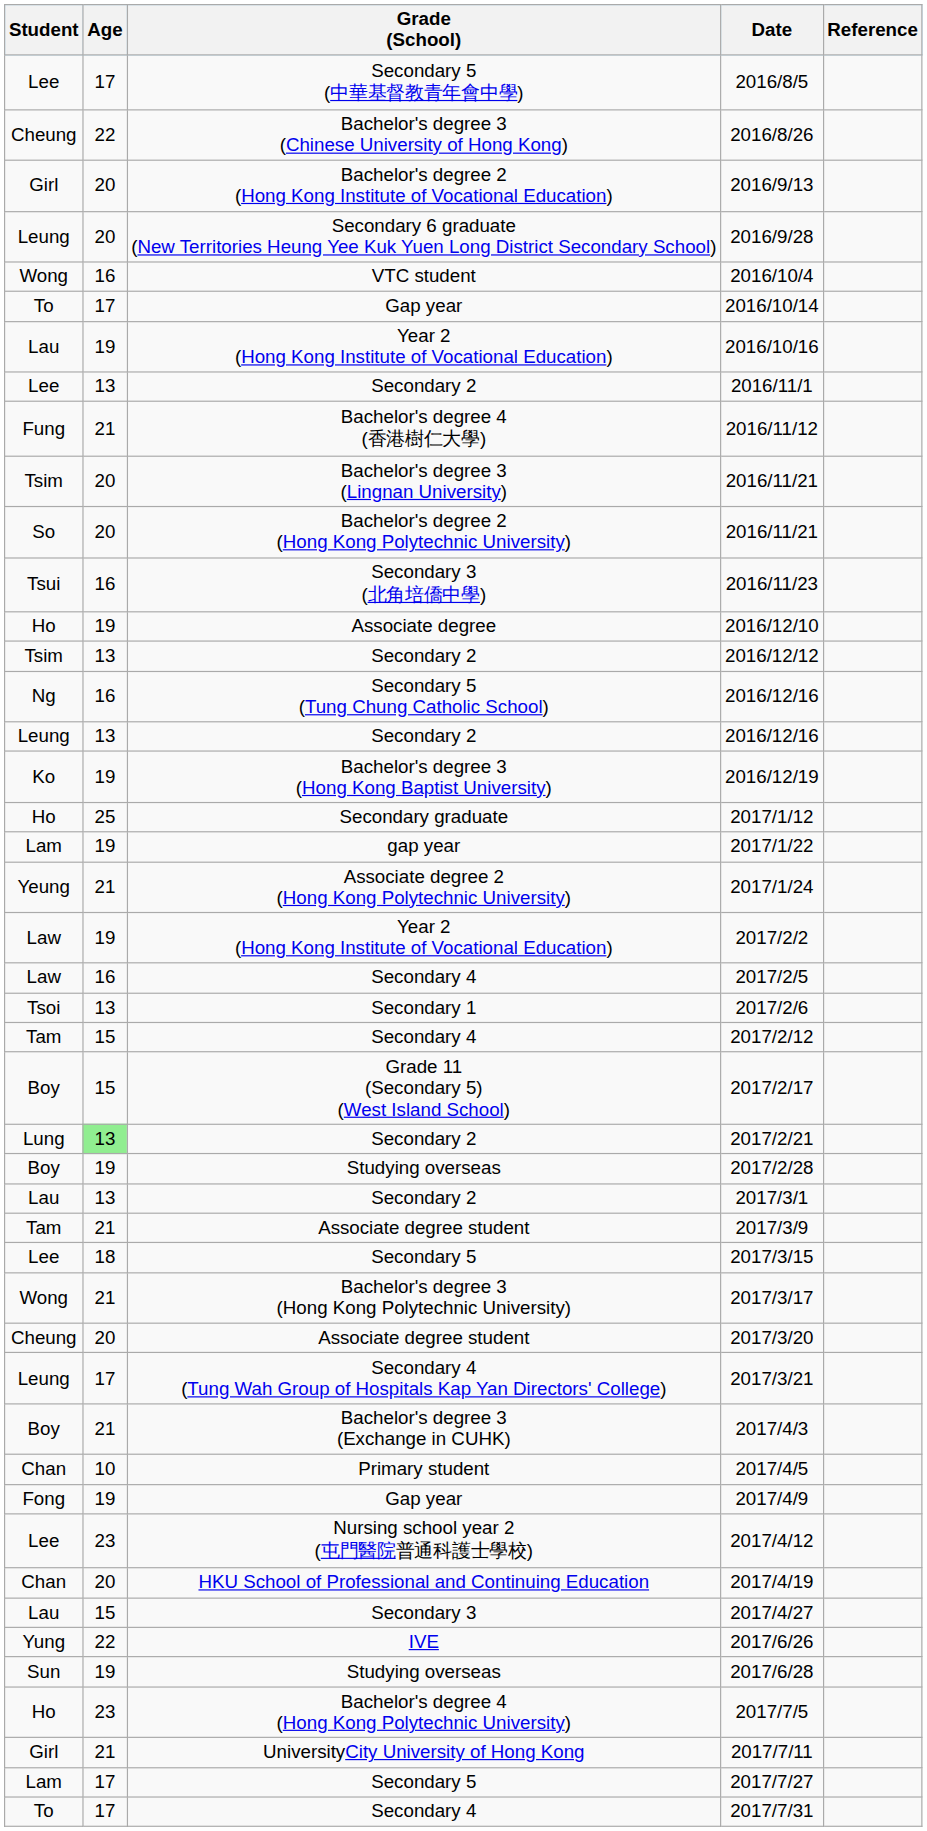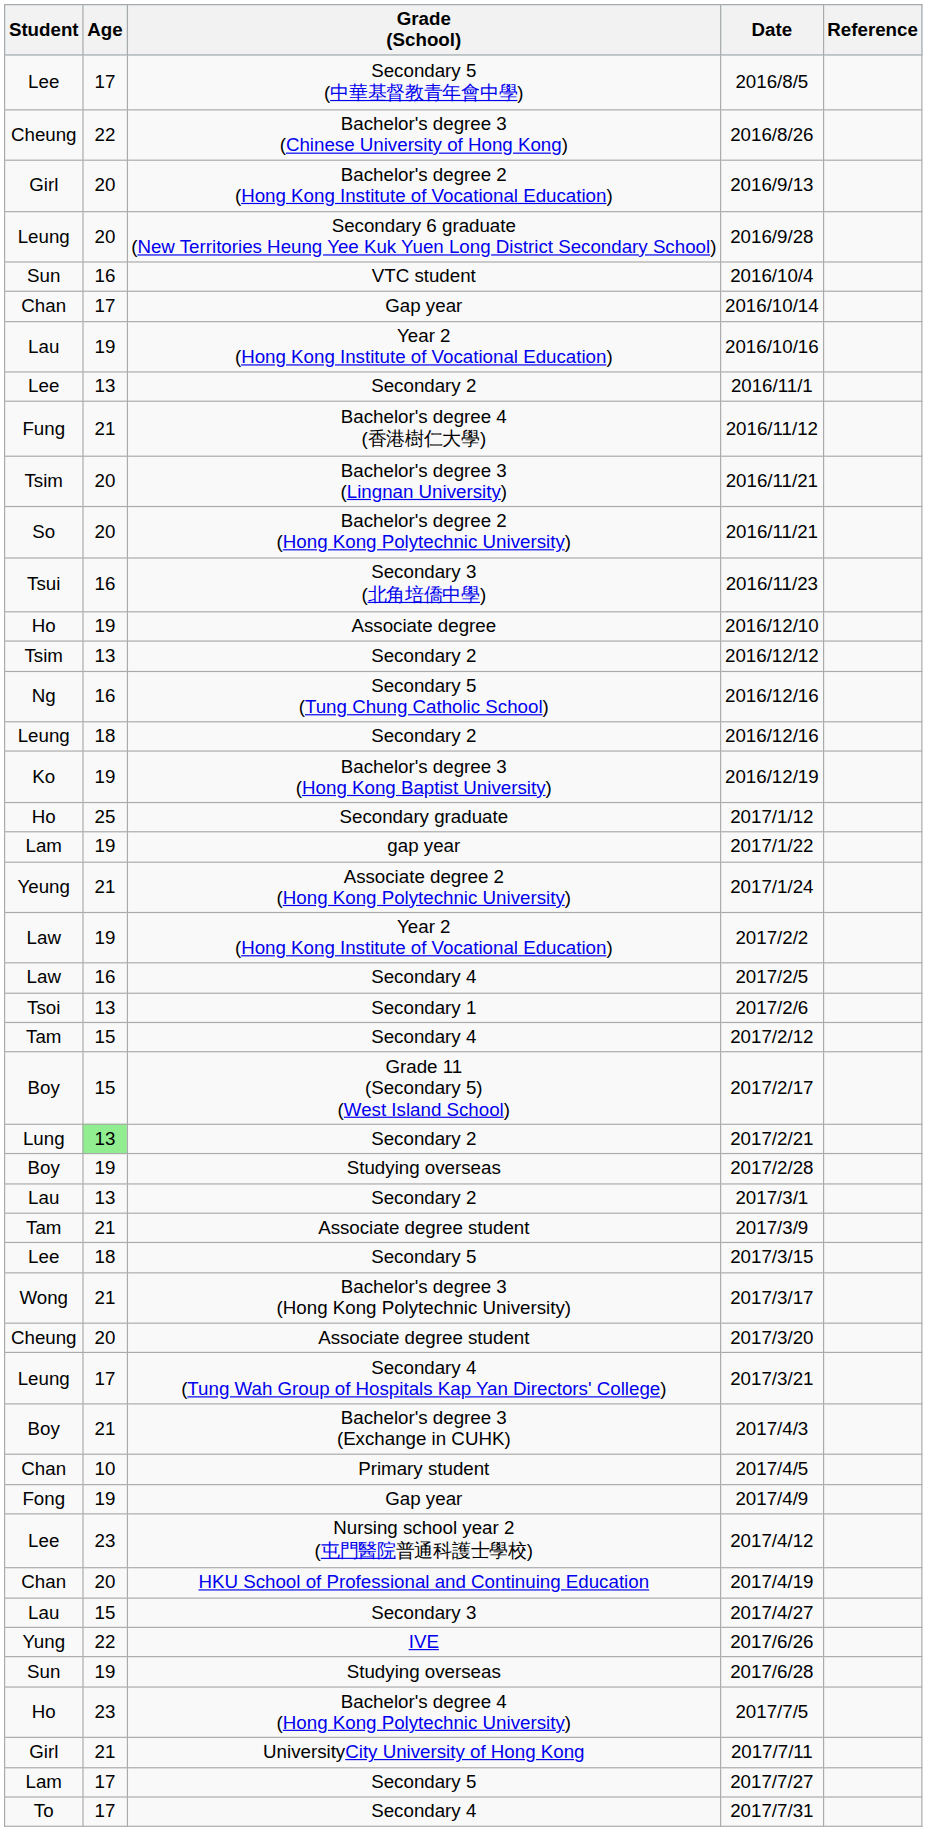 <table class="wikitable" style="text-align:center">
 <tr style="background:lightskyblue; color:black" align=center>
 <th>Student</th>
 <th>Age</th>
 <th>Grade<br> (School)</th>
 <th>Date</th>
 <th>Reference</th>
 </tr>
 <tr>
 <td>Lee</td>
 <td>17</td>
 <td>Secondary 5<br> (<a href='#'>中華基督教青年會中學</a>)</td>
 <td>2016/8/5</td>
 <td></td>
 </tr>
 <tr>
 <td>Cheung</td>
 <td>22</td>
 <td>Bachelor's degree 3<br> (<a href='#'>Chinese University of Hong Kong</a>)</td>
 <td>2016/8/26</td>
 <td></td>
 </tr>
 <tr>
 <td>Girl</td>
 <td>20</td>
 <td>Bachelor's degree 2<br> (<a href='#'>Hong Kong Institute of Vocational Education</a>)</td>
 <td>2016/9/13</td>
 <td></td>
 </tr>
 <tr>
 <td>Leung</td>
 <td>20</td>
 <td>Secondary 6 graduate<br> (<a href='#'>New Territories Heung Yee Kuk Yuen Long District Secondary School</a>)</td>
 <td>2016/9/28</td>
 <td></td>
 </tr>
 <tr>
-<td>Wong</td>
+<td>Sun</td>
 <td>16</td>
 <td>VTC student</td>
 <td>2016/10/4</td>
 <td></td>
 </tr>
 <tr>
-<td>To</td>
+<td>Chan</td>
 <td>17</td>
 <td>Gap year</td>
 <td>2016/10/14</td>
 <td></td>
 </tr>
 <tr>
 <td>Lau</td>
 <td>19</td>
 <td>Year 2<br> (<a href='#'>Hong Kong Institute of Vocational Education</a>)</td>
 <td>2016/10/16</td>
 <td></td>
 </tr>
 <tr>
 <td>Lee</td>
 <td>13</td>
 <td>Secondary 2</td>
 <td>2016/11/1</td>
 <td></td>
 </tr>
 <tr>
 <td>Fung</td>
 <td>21</td>
 <td>Bachelor's degree 4 <br> (香港樹仁大學)</td>
 <td>2016/11/12</td>
 <td></td>
 </tr>
 <tr>
 <td>Tsim</td>
 <td>20</td>
 <td>Bachelor's degree 3<br> (<a href='#'>Lingnan University</a>)</td>
 <td>2016/11/21</td>
 <td></td>
 </tr>
 <tr>
 <td>So</td>
 <td>20</td>
 <td>Bachelor's degree 2<br> (<a href='#'>Hong Kong Polytechnic University</a>)</td>
 <td>2016/11/21</td>
 <td></td>
 </tr>
 <tr>
 <td>Tsui</td>
 <td>16</td>
 <td>Secondary 3<br> (<a href='#'>北角培僑中學</a>)</td>
 <td>2016/11/23</td>
 <td></td>
 </tr>
 <tr>
 <td>Ho</td>
 <td>19</td>
 <td>Associate degree</td>
 <td>2016/12/10</td>
 <td></td>
 </tr>
 <tr>
 <td>Tsim</td>
 <td>13</td>
 <td>Secondary 2</td>
 <td>2016/12/12</td>
 <td></td>
 </tr>
 <tr>
 <td>Ng</td>
 <td>16</td>
 <td>Secondary 5<br> (<a href='#'>Tung Chung Catholic School</a>)</td>
 <td>2016/12/16</td>
 <td></td>
 </tr>
 <tr>
 <td>Leung</td>
-<td>13</td>
+<td>18</td>
 <td>Secondary 2</td>
 <td>2016/12/16</td>
 <td></td>
 </tr>
 <tr>
 <td>Ko</td>
 <td>19</td>
 <td>Bachelor's degree 3<br> (<a href='#'>Hong Kong Baptist University</a>)</td>
 <td>2016/12/19</td>
 <td></td>
 </tr>
 <tr>
 <td>Ho</td>
 <td>25</td>
 <td>Secondary graduate</td>
 <td>2017/1/12</td>
 <td></td>
 </tr>
 <tr>
 <td>Lam</td>
 <td>19</td>
 <td>gap year</td>
 <td>2017/1/22</td>
 <td></td>
 </tr>
 <tr>
 <td>Yeung</td>
 <td>21</td>
 <td>Associate degree 2<br> (<a href='#'>Hong Kong Polytechnic University</a>)</td>
 <td>2017/1/24</td>
 <td></td>
 </tr>
 <tr>
 <td>Law</td>
 <td>19</td>
 <td>Year 2<br> (<a href='#'>Hong Kong Institute of Vocational Education</a>)</td>
 <td>2017/2/2</td>
 <td></td>
 </tr>
 <tr>
 <td>Law</td>
 <td>16</td>
 <td>Secondary 4</td>
 <td>2017/2/5</td>
 <td></td>
 </tr>
 <tr>
 <td>Tsoi</td>
 <td>13</td>
 <td>Secondary 1</td>
 <td>2017/2/6</td>
 <td></td>
 </tr>
 <tr>
 <td>Tam</td>
 <td>15</td>
 <td>Secondary 4</td>
 <td>2017/2/12</td>
 <td></td>
 </tr>
 <tr>
 <td>Boy</td>
 <td>15</td>
 <td>Grade 11<br> (Secondary 5)<br> (<a href='#'>West Island School</a>)</td>
 <td>2017/2/17</td>
 <td></td>
 </tr>
 <tr>
 <td>Lung</td>
 <td style="background: lightgreen;">13</td>
 <td>Secondary 2</td>
 <td>2017/2/21</td>
 <td></td>
 </tr>
 <tr>
 <td>Boy</td>
 <td>19</td>
 <td>Studying overseas</td>
 <td>2017/2/28</td>
 <td></td>
 </tr>
 <tr>
 <td>Lau</td>
 <td>13</td>
 <td>Secondary 2</td>
 <td>2017/3/1</td>
 <td></td>
 </tr>
 <tr>
 <td>Tam</td>
 <td>21</td>
 <td>Associate degree student</td>
 <td>2017/3/9</td>
 <td></td>
 </tr>
 <tr>
 <td>Lee</td>
 <td>18</td>
 <td>Secondary 5</td>
 <td>2017/3/15</td>
 <td></td>
 </tr>
 <tr>
 <td>Wong</td>
 <td>21</td>
 <td>Bachelor's degree 3<br> (Hong Kong Polytechnic University)</td>
 <td>2017/3/17</td>
 <td></td>
 </tr>
 <tr>
 <td>Cheung</td>
 <td>20</td>
 <td>Associate degree student</td>
 <td>2017/3/20</td>
 <td></td>
 </tr>
 <tr>
 <td>Leung</td>
 <td>17</td>
 <td>Secondary 4 <br> (<a href='#'>Tung Wah Group of Hospitals Kap Yan Directors' College</a>)</td>
 <td>2017/3/21</td>
 <td></td>
 </tr>
 <tr>
 <td>Boy</td>
 <td>21</td>
 <td>Bachelor's degree 3<br> (Exchange in CUHK)</td>
 <td>2017/4/3</td>
 <td></td>
 </tr>
 <tr>
 <td>Chan</td>
 <td>10</td>
 <td>Primary student</td>
 <td>2017/4/5</td>
 <td></td>
 </tr>
 <tr>
 <td>Fong</td>
 <td>19</td>
 <td>Gap year</td>
 <td>2017/4/9</td>
 <td></td>
 </tr>
 <tr>
 <td>Lee</td>
 <td>23</td>
 <td>Nursing school year 2 <br> (<a href='#'>屯門醫院</a>普通科護士學校)</td>
 <td>2017/4/12</td>
 <td></td>
 </tr>
 <tr>
 <td>Chan</td>
 <td>20</td>
 <td><a href='#'>HKU School of Professional and Continuing Education</a></td>
 <td>2017/4/19</td>
 <td></td>
 </tr>
 <tr>
 <td>Lau</td>
 <td>15</td>
 <td>Secondary 3</td>
 <td>2017/4/27</td>
 <td></td>
 </tr>
 <tr>
 <td>Yung</td>
 <td>22</td>
 <td><a href='#'>IVE</a></td>
 <td>2017/6/26</td>
 <td></td>
 </tr>
 <tr>
 <td>Sun</td>
 <td>19</td>
 <td>Studying overseas</td>
 <td>2017/6/28</td>
 <td></td>
 </tr>
 <tr>
 <td>Ho</td>
 <td>23</td>
 <td>Bachelor's degree 4<br> (<a href='#'>Hong Kong Polytechnic University</a>)</td>
 <td>2017/7/5</td>
 <td></td>
 </tr>
 <tr>
 <td>Girl</td>
 <td>21</td>
 <td>University<a href='#'>City University of Hong Kong</a></td>
 <td>2017/7/11</td>
 <td></td>
 </tr>
 <tr>
 <td>Lam</td>
 <td>17</td>
 <td>Secondary 5</td>
 <td>2017/7/27</td>
 <td></td>
 </tr>
 <tr>
 <td>To</td>
 <td>17</td>
 <td>Secondary 4</td>
 <td>2017/7/31</td>
 <td></td>
 </tr>
 </table>
